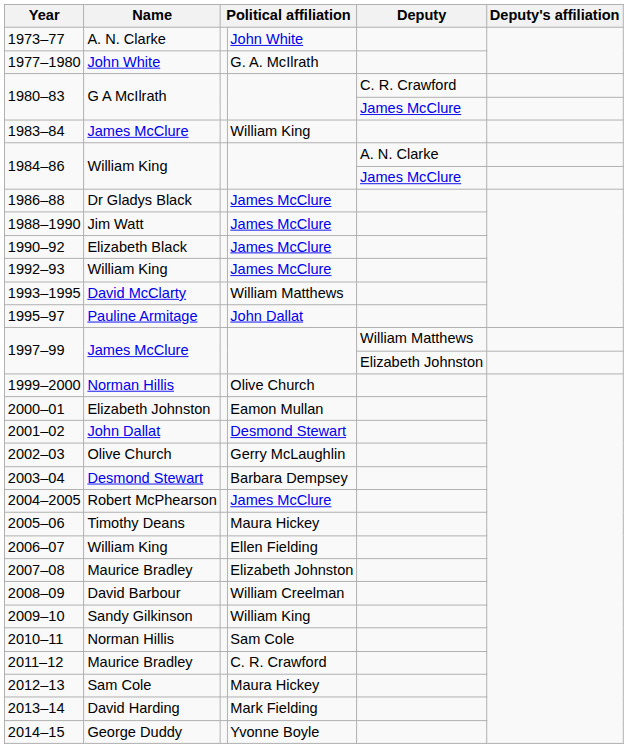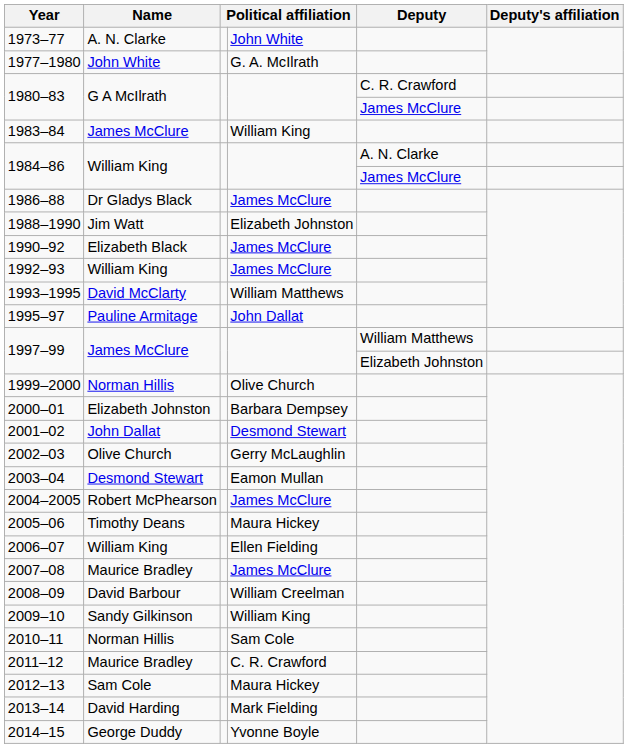 <table class="wikitable">
 <tr>
 <th>Year</th>
 <th>Name</th>
 <th colspan=2>Political affiliation</th>
 <th>Deputy</th>
 <th colspan=2>Deputy's affiliation</th>
 </tr>
 <tr>
 <td>1973–77</td>
 <td>A. N. Clarke</td>
 <td></td>
 <td><a href='#'>John White</a></td>
 <td></td>
 </tr>
 <tr>
 <td>1977–1980</td>
 <td><a href='#'>John White</a></td>
 <td></td>
 <td>G. A. McIlrath</td>
 <td></td>
 </tr>
 <tr>
 <td rowspan=2>1980–83</td>
 <td rowspan=2>G A McIlrath</td>
 <td rowspan=2 bgcolor=></td>
 <td rowspan=2><a href='#'></a></td>
 <td>C. R. Crawford</td>
 <td></td>
 </tr>
 <tr>
 <td><a href='#'>James McClure</a></td>
 <td></td>
 </tr>
 <tr>
 <td>1983–84</td>
 <td><a href='#'>James McClure</a></td>
 <td></td>
 <td>William King</td>
 <td></td>
 </tr>
 <tr>
 <td rowspan=2>1984–86</td>
 <td rowspan=2>William King</td>
 <td rowspan=2 bgcolor=></td>
 <td rowspan=2><a href='#'></a></td>
 <td>A. N. Clarke</td>
 <td></td>
 </tr>
 <tr>
 <td><a href='#'>James McClure</a></td>
 <td></td>
 </tr>
 <tr>
 <td>1986–88</td>
 <td>Dr Gladys Black</td>
 <td></td>
 <td><a href='#'>James McClure</a></td>
 <td></td>
 </tr>
 <tr>
 <td>1988–1990</td>
 <td>Jim Watt</td>
 <td></td>
-<td><a href='#'>James McClure</a></td>
+<td>Elizabeth Johnston</td>
 <td></td>
 </tr>
 <tr>
 <td>1990–92</td>
 <td>Elizabeth Black</td>
 <td></td>
 <td><a href='#'>James McClure</a></td>
 <td></td>
 </tr>
 <tr>
 <td>1992–93</td>
 <td>William King</td>
 <td></td>
 <td><a href='#'>James McClure</a></td>
 <td></td>
 </tr>
 <tr>
 <td>1993–1995</td>
 <td><a href='#'>David McClarty</a></td>
 <td></td>
 <td>William Matthews</td>
 <td></td>
 </tr>
 <tr>
 <td>1995–97</td>
 <td><a href='#'>Pauline Armitage</a></td>
 <td></td>
 <td><a href='#'>John Dallat</a></td>
 <td></td>
 </tr>
 <tr>
 <td rowspan=2>1997–99</td>
 <td rowspan=2><a href='#'>James McClure</a></td>
 <td rowspan=2 bgcolor=></td>
 <td rowspan=2><a href='#'></a></td>
 <td>William Matthews</td>
 <td></td>
 </tr>
 <tr>
 <td>Elizabeth Johnston</td>
 <td></td>
 </tr>
 <tr>
 <td>1999–2000</td>
 <td><a href='#'>Norman Hillis</a></td>
 <td></td>
 <td>Olive Church</td>
 <td></td>
 </tr>
 <tr>
 <td>2000–01</td>
 <td>Elizabeth Johnston</td>
 <td></td>
-<td>Eamon Mullan</td>
+<td>Barbara Dempsey</td>
 <td></td>
 </tr>
 <tr>
 <td>2001–02</td>
 <td><a href='#'>John Dallat</a></td>
 <td></td>
 <td><a href='#'>Desmond Stewart</a></td>
 <td></td>
 </tr>
 <tr>
 <td>2002–03</td>
 <td>Olive Church</td>
 <td></td>
 <td>Gerry McLaughlin</td>
 <td></td>
 </tr>
 <tr>
 <td>2003–04</td>
 <td><a href='#'>Desmond Stewart</a></td>
 <td></td>
-<td>Barbara Dempsey</td>
+<td>Eamon Mullan</td>
 <td></td>
 </tr>
 <tr>
 <td>2004–2005</td>
 <td>Robert McPhearson</td>
 <td></td>
 <td><a href='#'>James McClure</a></td>
 <td></td>
 </tr>
 <tr>
 <td>2005–06</td>
 <td>Timothy Deans</td>
 <td></td>
 <td>Maura Hickey</td>
 <td></td>
 </tr>
 <tr>
 <td>2006–07</td>
 <td>William King</td>
 <td></td>
 <td>Ellen Fielding</td>
 <td></td>
 </tr>
 <tr>
 <td>2007–08</td>
 <td>Maurice Bradley</td>
 <td></td>
-<td>Elizabeth Johnston</td>
+<td><a href='#'>James McClure</a></td>
 <td></td>
 </tr>
 <tr>
 <td>2008–09</td>
 <td>David Barbour</td>
 <td></td>
 <td>William Creelman</td>
 <td></td>
 </tr>
 <tr>
 <td>2009–10</td>
 <td>Sandy Gilkinson</td>
 <td></td>
 <td>William King</td>
 <td></td>
 </tr>
 <tr>
 <td>2010–11</td>
 <td>Norman Hillis</td>
 <td></td>
 <td>Sam Cole</td>
 <td></td>
 </tr>
 <tr>
 <td>2011–12</td>
 <td>Maurice Bradley</td>
 <td></td>
 <td>C. R. Crawford</td>
 <td></td>
 </tr>
 <tr>
 <td>2012–13</td>
 <td>Sam Cole</td>
 <td></td>
 <td>Maura Hickey</td>
 <td></td>
 </tr>
 <tr>
 <td>2013–14</td>
 <td>David Harding</td>
 <td></td>
 <td>Mark Fielding</td>
 <td></td>
 </tr>
 <tr>
 <td>2014–15</td>
 <td>George Duddy</td>
 <td></td>
 <td>Yvonne Boyle</td>
 <td></td>
 </tr>
 </table>
